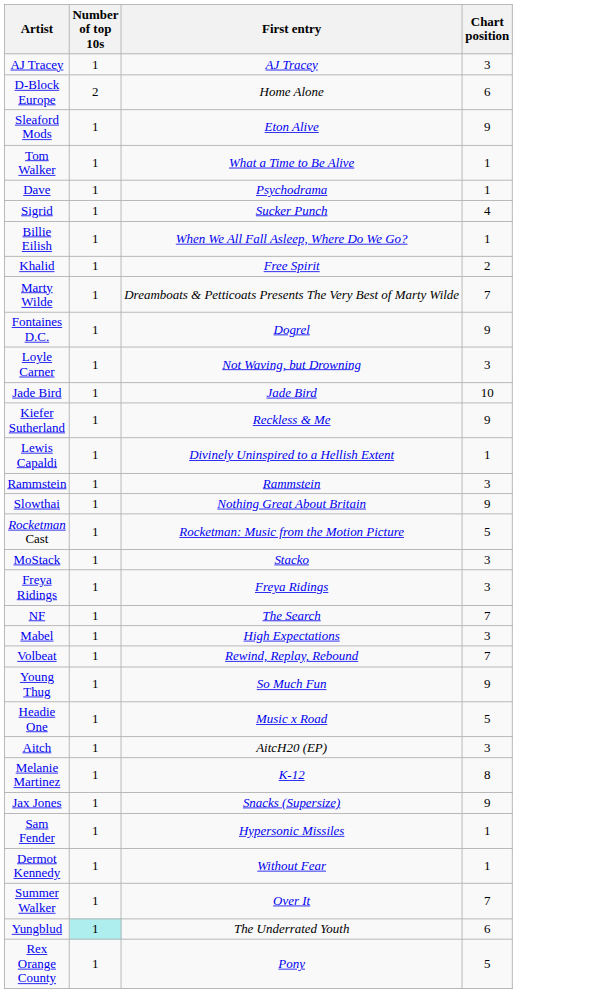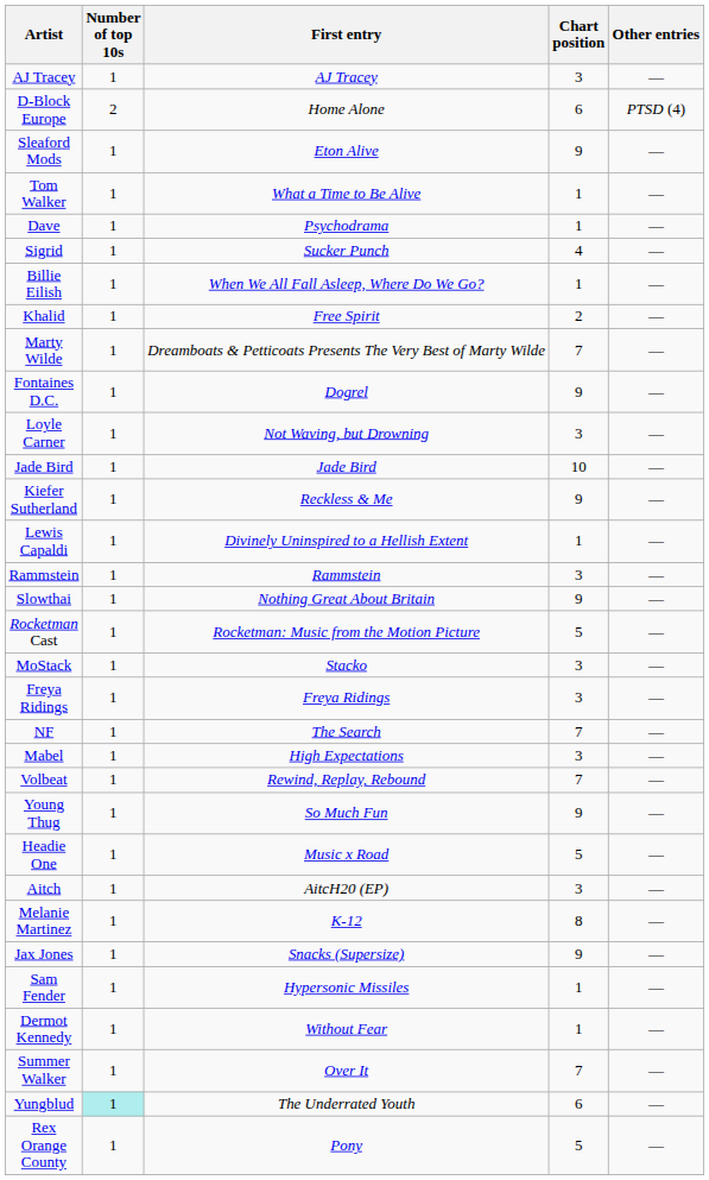 <table class="wikitable sortable mw-collapsible mw-collapsed" style="text-align: center;">
 <tr>
 <th scope="col" style="width:55px;">Artist</th>
 <th scope="col" style="width:55px;" data-sort-type="number">Number of top 10s</th>
 <th scope="col" style="text-align:center;">First entry</th>
 <th scope="col" style="width:55px;" data-sort-type="number">Chart position</th>
+<th scope="col" style="text-align:center;">Other entries</th>
 </tr>
 <tr>
 <td><a href='#'>AJ Tracey</a></td>
 <td>1</td>
 <td><em><a href='#'>AJ Tracey</a></em></td>
 <td>3</td>
+<td>—</td>
 </tr>
 <tr>
 <td><a href='#'>D-Block Europe</a></td>
 <td>2</td>
 <td><em>Home Alone</em></td>
 <td>6</td>
+<td><em>PTSD</em> (4)</td>
 </tr>
 <tr>
 <td><a href='#'>Sleaford Mods</a></td>
 <td>1</td>
 <td><em><a href='#'>Eton Alive</a></em></td>
 <td>9</td>
+<td>—</td>
 </tr>
 <tr>
 <td><a href='#'>Tom Walker</a></td>
 <td>1</td>
 <td><em><a href='#'>What a Time to Be Alive</a></em></td>
 <td>1</td>
+<td>—</td>
 </tr>
 <tr>
 <td><a href='#'>Dave</a></td>
 <td>1</td>
 <td><em><a href='#'>Psychodrama</a></em></td>
 <td>1</td>
+<td>—</td>
 </tr>
 <tr>
 <td><a href='#'>Sigrid</a></td>
 <td>1</td>
 <td><em><a href='#'>Sucker Punch</a></em></td>
 <td>4</td>
+<td>—</td>
 </tr>
 <tr>
 <td><a href='#'>Billie Eilish</a></td>
 <td>1</td>
 <td><em><a href='#'>When We All Fall Asleep, Where Do We Go?</a></em></td>
 <td>1</td>
+<td>—</td>
 </tr>
 <tr>
 <td><a href='#'>Khalid</a></td>
 <td>1</td>
 <td><em><a href='#'>Free Spirit</a></em></td>
 <td>2</td>
+<td>—</td>
 </tr>
 <tr>
 <td><a href='#'>Marty Wilde</a></td>
 <td>1</td>
 <td><em>Dreamboats & Petticoats Presents The Very Best of Marty Wilde</em></td>
 <td>7</td>
+<td>—</td>
 </tr>
 <tr>
 <td><a href='#'>Fontaines D.C.</a></td>
 <td>1</td>
 <td><em><a href='#'>Dogrel</a></em></td>
 <td>9</td>
+<td>—</td>
 </tr>
 <tr>
 <td><a href='#'>Loyle Carner</a></td>
 <td>1</td>
 <td><em><a href='#'>Not Waving, but Drowning</a></em></td>
 <td>3</td>
+<td>—</td>
 </tr>
 <tr>
 <td><a href='#'>Jade Bird</a></td>
 <td>1</td>
 <td><em><a href='#'>Jade Bird</a></em></td>
 <td>10</td>
+<td>—</td>
 </tr>
 <tr>
 <td><a href='#'>Kiefer Sutherland</a></td>
 <td>1</td>
 <td><em><a href='#'>Reckless & Me</a></em></td>
 <td>9</td>
+<td>—</td>
 </tr>
 <tr>
 <td><a href='#'>Lewis Capaldi</a></td>
 <td>1</td>
 <td><em><a href='#'>Divinely Uninspired to a Hellish Extent</a></em></td>
 <td>1</td>
+<td>—</td>
 </tr>
 <tr>
 <td><a href='#'>Rammstein</a></td>
 <td>1</td>
 <td><em><a href='#'>Rammstein</a></em></td>
 <td>3</td>
+<td>—</td>
 </tr>
 <tr>
 <td><a href='#'>Slowthai</a></td>
 <td>1</td>
 <td><em><a href='#'>Nothing Great About Britain</a></em></td>
 <td>9</td>
+<td>—</td>
 </tr>
 <tr>
 <td><em><a href='#'>Rocketman</a></em> Cast</td>
 <td>1</td>
 <td><em><a href='#'>Rocketman: Music from the Motion Picture</a></em></td>
 <td>5</td>
+<td>—</td>
 </tr>
 <tr>
 <td><a href='#'>MoStack</a></td>
 <td>1</td>
 <td><em><a href='#'>Stacko</a></em></td>
 <td>3</td>
+<td>—</td>
 </tr>
 <tr>
 <td><a href='#'>Freya Ridings</a></td>
 <td>1</td>
 <td><em><a href='#'>Freya Ridings</a></em></td>
 <td>3</td>
+<td>—</td>
 </tr>
 <tr>
 <td><a href='#'>NF</a></td>
 <td>1</td>
 <td><em><a href='#'>The Search</a></em></td>
 <td>7</td>
+<td>—</td>
 </tr>
 <tr>
 <td><a href='#'>Mabel</a></td>
 <td>1</td>
 <td><em><a href='#'>High Expectations</a></em></td>
 <td>3</td>
+<td>—</td>
 </tr>
 <tr>
 <td><a href='#'>Volbeat</a></td>
 <td>1</td>
 <td><em><a href='#'>Rewind, Replay, Rebound</a></em></td>
 <td>7</td>
+<td>—</td>
 </tr>
 <tr>
 <td><a href='#'>Young Thug</a></td>
 <td>1</td>
 <td><em><a href='#'>So Much Fun</a></em></td>
 <td>9</td>
+<td>—</td>
 </tr>
 <tr>
 <td><a href='#'>Headie One</a></td>
 <td>1</td>
 <td><em><a href='#'>Music x Road</a></em></td>
 <td>5</td>
+<td>—</td>
 </tr>
 <tr>
 <td><a href='#'>Aitch</a></td>
 <td>1</td>
 <td><em>AitcH20 (EP)</em></td>
 <td>3</td>
+<td>—</td>
 </tr>
 <tr>
 <td><a href='#'>Melanie Martinez</a></td>
 <td>1</td>
 <td><em><a href='#'>K-12</a></em></td>
 <td>8</td>
+<td>—</td>
 </tr>
 <tr>
 <td><a href='#'>Jax Jones</a></td>
 <td>1</td>
 <td><em><a href='#'>Snacks (Supersize)</a></em></td>
 <td>9</td>
+<td>—</td>
 </tr>
 <tr>
 <td><a href='#'>Sam Fender</a></td>
 <td>1</td>
 <td><em><a href='#'>Hypersonic Missiles</a></em></td>
 <td>1</td>
+<td>—</td>
 </tr>
 <tr>
 <td><a href='#'>Dermot Kennedy</a></td>
 <td>1</td>
 <td><em><a href='#'>Without Fear</a></em></td>
 <td>1</td>
+<td>—</td>
 </tr>
 <tr>
 <td><a href='#'>Summer Walker</a></td>
 <td>1</td>
 <td><em><a href='#'>Over It</a></em></td>
 <td>7</td>
+<td>—</td>
 </tr>
 <tr>
 <td><a href='#'>Yungblud</a></td>
 <td style="background: paleturquoise;">1</td>
 <td><em>The Underrated Youth</em></td>
 <td>6</td>
+<td>—</td>
 </tr>
 <tr>
 <td><a href='#'>Rex Orange County</a></td>
 <td>1</td>
 <td><em><a href='#'>Pony</a></em></td>
 <td>5</td>
+<td>—</td>
 </tr>
 </table>
